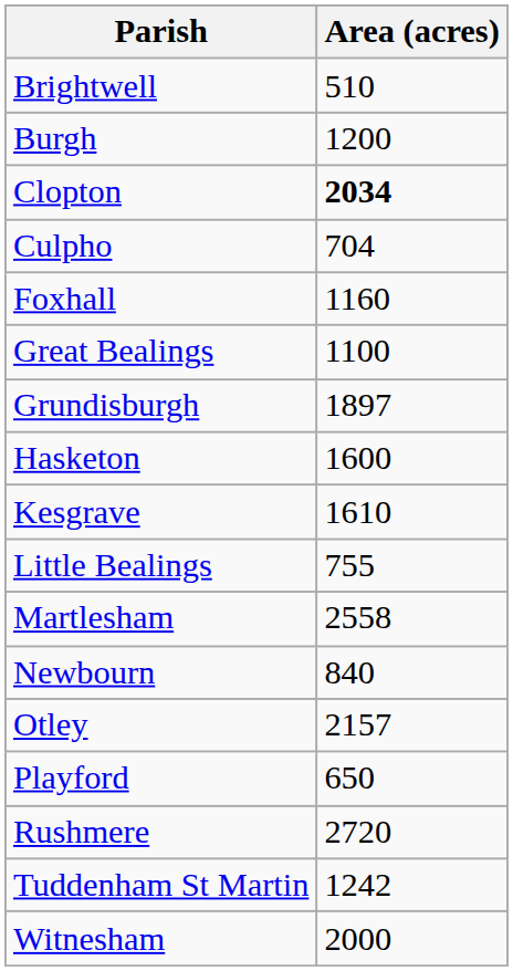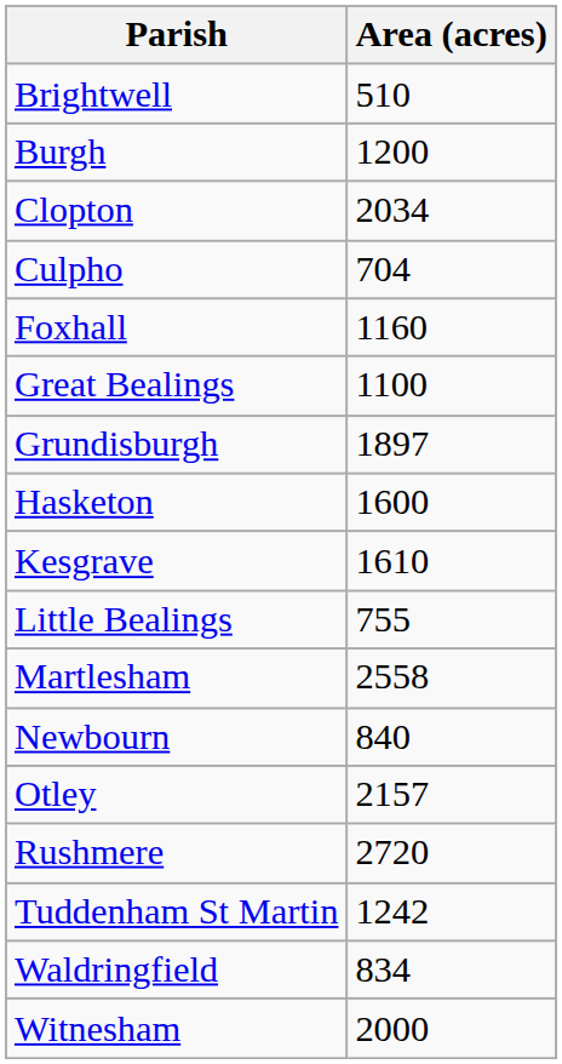 <table class="sortable wikitable vatop" style=" margin-right:2em;">
 <tr>
 <th>Parish</th>
 <th>Area (acres)</th>
 </tr>
 <tr>
 <td><a href='#'>Brightwell</a></td>
 <td>510</td>
 </tr>
 <tr>
 <td><a href='#'>Burgh</a></td>
 <td>1200</td>
 </tr>
 <tr>
 <td><a href='#'>Clopton</a></td>
-<td><strong>2034</strong></td>
+<td>2034</td>
 </tr>
 <tr>
 <td><a href='#'>Culpho</a></td>
 <td>704</td>
 </tr>
 <tr>
 <td><a href='#'>Foxhall</a></td>
 <td>1160</td>
 </tr>
 <tr>
 <td><a href='#'>Great Bealings</a></td>
 <td>1100</td>
 </tr>
 <tr>
 <td><a href='#'>Grundisburgh</a></td>
 <td>1897</td>
 </tr>
 <tr>
 <td><a href='#'>Hasketon</a></td>
 <td>1600</td>
 </tr>
 <tr>
 <td><a href='#'>Kesgrave</a></td>
 <td>1610</td>
 </tr>
 <tr>
 <td><a href='#'>Little Bealings</a></td>
 <td>755</td>
 </tr>
 <tr>
 <td><a href='#'>Martlesham</a></td>
 <td>2558</td>
 </tr>
 <tr>
 <td><a href='#'>Newbourn</a></td>
 <td>840</td>
 </tr>
 <tr>
 <td><a href='#'>Otley</a></td>
 <td>2157</td>
 </tr>
 <tr>
-<td><a href='#'>Playford</a></td>
-<td>650</td>
-</tr>
-<tr>
 <td><a href='#'>Rushmere</a></td>
 <td>2720</td>
 </tr>
 <tr>
 <td><a href='#'>Tuddenham St Martin</a></td>
 <td>1242</td>
 </tr>
 <tr>
+<td><a href='#'>Waldringfield</a></td>
+<td>834</td>
+</tr>
+<tr>
 <td><a href='#'>Witnesham</a></td>
 <td>2000</td>
 </tr>
 </table>
